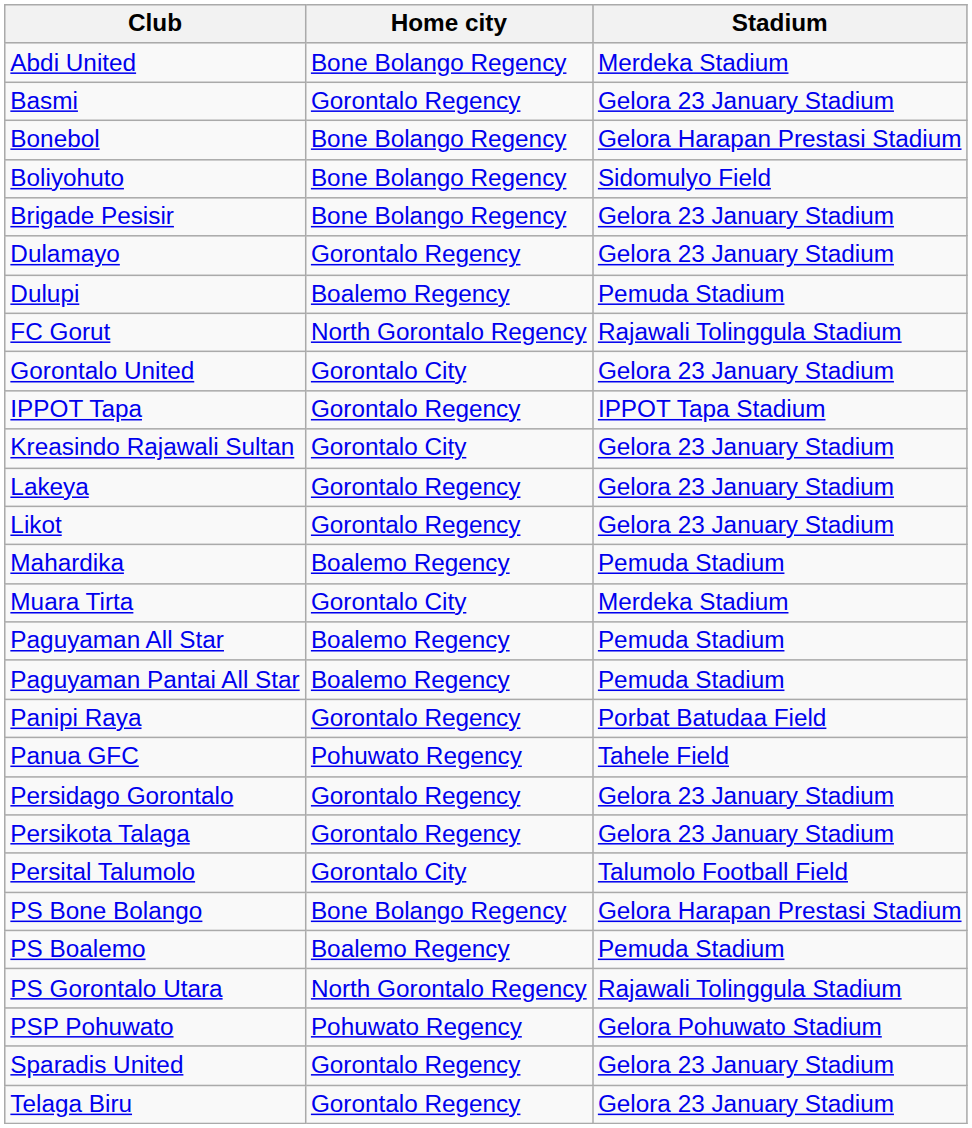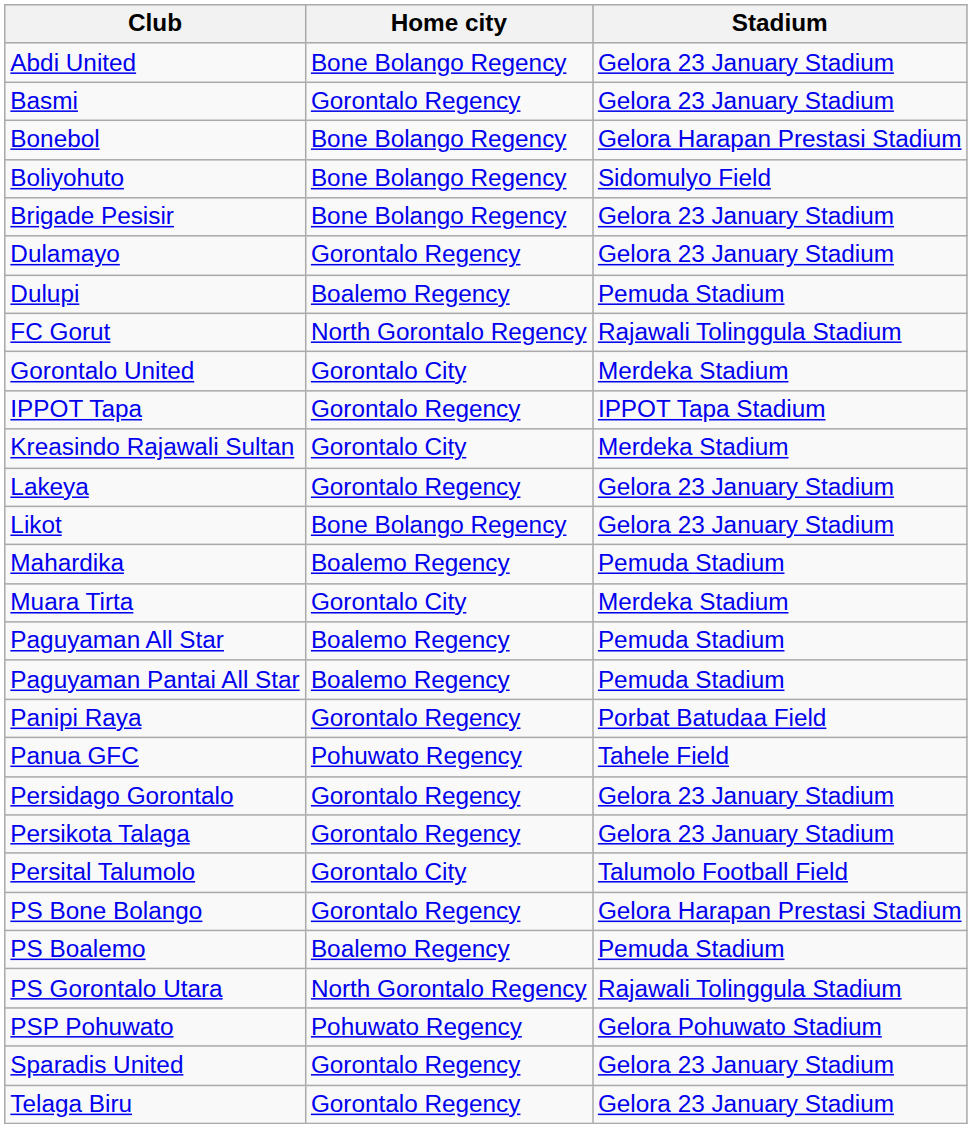 <table class="wikitable sortable">
 <tr>
 <th>Club</th>
 <th>Home city</th>
 <th>Stadium</th>
 </tr>
 <tr>
 <td><a href='#'>Abdi United</a></td>
 <td><a href='#'>Bone Bolango Regency</a></td>
-<td><a href='#'>Merdeka Stadium</a></td>
+<td><a href='#'>Gelora 23 January Stadium</a></td>
 </tr>
 <tr>
 <td><a href='#'>Basmi</a></td>
 <td><a href='#'>Gorontalo Regency</a></td>
 <td><a href='#'>Gelora 23 January Stadium</a></td>
 </tr>
 <tr>
 <td><a href='#'>Bonebol</a></td>
 <td><a href='#'>Bone Bolango Regency</a></td>
 <td><a href='#'>Gelora Harapan Prestasi Stadium</a></td>
 </tr>
 <tr>
 <td><a href='#'>Boliyohuto</a></td>
 <td><a href='#'>Bone Bolango Regency</a></td>
 <td><a href='#'>Sidomulyo Field</a></td>
 </tr>
 <tr>
 <td><a href='#'>Brigade Pesisir</a></td>
 <td><a href='#'>Bone Bolango Regency</a></td>
 <td><a href='#'>Gelora 23 January Stadium</a></td>
 </tr>
 <tr>
 <td><a href='#'>Dulamayo</a></td>
 <td><a href='#'>Gorontalo Regency</a></td>
 <td><a href='#'>Gelora 23 January Stadium</a></td>
 </tr>
 <tr>
 <td><a href='#'>Dulupi</a></td>
 <td><a href='#'>Boalemo Regency</a></td>
 <td><a href='#'>Pemuda Stadium</a></td>
 </tr>
 <tr>
 <td><a href='#'>FC Gorut</a></td>
 <td><a href='#'>North Gorontalo Regency</a></td>
 <td><a href='#'>Rajawali Tolinggula Stadium</a></td>
 </tr>
 <tr>
 <td><a href='#'>Gorontalo United</a></td>
 <td><a href='#'>Gorontalo City</a></td>
-<td><a href='#'>Gelora 23 January Stadium</a></td>
+<td><a href='#'>Merdeka Stadium</a></td>
 </tr>
 <tr>
 <td><a href='#'>IPPOT Tapa</a></td>
 <td><a href='#'>Gorontalo Regency</a></td>
 <td><a href='#'>IPPOT Tapa Stadium</a></td>
 </tr>
 <tr>
 <td><a href='#'>Kreasindo Rajawali Sultan</a></td>
 <td><a href='#'>Gorontalo City</a></td>
-<td><a href='#'>Gelora 23 January Stadium</a></td>
+<td><a href='#'>Merdeka Stadium</a></td>
 </tr>
 <tr>
 <td><a href='#'>Lakeya</a></td>
 <td><a href='#'>Gorontalo Regency</a></td>
 <td><a href='#'>Gelora 23 January Stadium</a></td>
 </tr>
 <tr>
 <td><a href='#'>Likot</a></td>
-<td><a href='#'>Gorontalo Regency</a></td>
+<td><a href='#'>Bone Bolango Regency</a></td>
 <td><a href='#'>Gelora 23 January Stadium</a></td>
 </tr>
 <tr>
 <td><a href='#'>Mahardika</a></td>
 <td><a href='#'>Boalemo Regency</a></td>
 <td><a href='#'>Pemuda Stadium</a></td>
 </tr>
 <tr>
 <td><a href='#'>Muara Tirta</a></td>
 <td><a href='#'>Gorontalo City</a></td>
 <td><a href='#'>Merdeka Stadium</a></td>
 </tr>
 <tr>
 <td><a href='#'>Paguyaman All Star</a></td>
 <td><a href='#'>Boalemo Regency</a></td>
 <td><a href='#'>Pemuda Stadium</a></td>
 </tr>
 <tr>
 <td><a href='#'>Paguyaman Pantai All Star</a></td>
 <td><a href='#'>Boalemo Regency</a></td>
 <td><a href='#'>Pemuda Stadium</a></td>
 </tr>
 <tr>
 <td><a href='#'>Panipi Raya</a></td>
 <td><a href='#'>Gorontalo Regency</a></td>
 <td><a href='#'>Porbat Batudaa Field</a></td>
 </tr>
 <tr>
 <td><a href='#'>Panua GFC</a></td>
 <td><a href='#'>Pohuwato Regency</a></td>
 <td><a href='#'>Tahele Field</a></td>
 </tr>
 <tr>
 <td><a href='#'>Persidago Gorontalo</a></td>
 <td><a href='#'>Gorontalo Regency</a></td>
 <td><a href='#'>Gelora 23 January Stadium</a></td>
 </tr>
 <tr>
 <td><a href='#'>Persikota Talaga</a></td>
 <td><a href='#'>Gorontalo Regency</a></td>
 <td><a href='#'>Gelora 23 January Stadium</a></td>
 </tr>
 <tr>
 <td><a href='#'>Persital Talumolo</a></td>
 <td><a href='#'>Gorontalo City</a></td>
 <td><a href='#'>Talumolo Football Field</a></td>
 </tr>
 <tr>
 <td><a href='#'>PS Bone Bolango</a></td>
-<td><a href='#'>Bone Bolango Regency</a></td>
+<td><a href='#'>Gorontalo Regency</a></td>
 <td><a href='#'>Gelora Harapan Prestasi Stadium</a></td>
 </tr>
 <tr>
 <td><a href='#'>PS Boalemo</a></td>
 <td><a href='#'>Boalemo Regency</a></td>
 <td><a href='#'>Pemuda Stadium</a></td>
 </tr>
 <tr>
 <td><a href='#'>PS Gorontalo Utara</a></td>
 <td><a href='#'>North Gorontalo Regency</a></td>
 <td><a href='#'>Rajawali Tolinggula Stadium</a></td>
 </tr>
 <tr>
 <td><a href='#'>PSP Pohuwato</a></td>
 <td><a href='#'>Pohuwato Regency</a></td>
 <td><a href='#'>Gelora Pohuwato Stadium</a></td>
 </tr>
 <tr>
 <td><a href='#'>Sparadis United</a></td>
 <td><a href='#'>Gorontalo Regency</a></td>
 <td><a href='#'>Gelora 23 January Stadium</a></td>
 </tr>
 <tr>
 <td><a href='#'>Telaga Biru</a></td>
 <td><a href='#'>Gorontalo Regency</a></td>
 <td><a href='#'>Gelora 23 January Stadium</a></td>
 </tr>
 </table>
